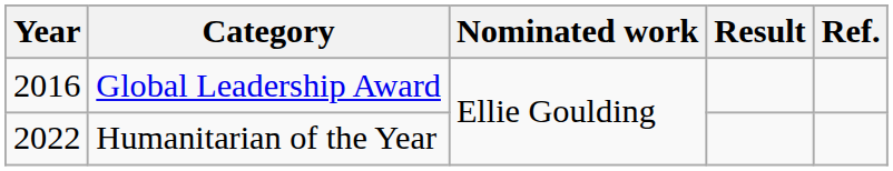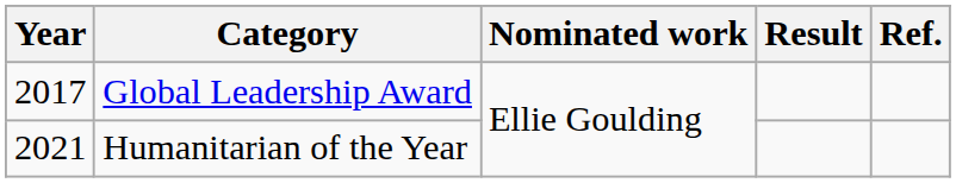 <table class="wikitable">
 <tr>
 <th>Year</th>
 <th>Category</th>
 <th>Nominated work</th>
 <th>Result</th>
 <th>Ref.</th>
 </tr>
 <tr>
-<td>2016</td>
+<td>2017</td>
 <td><a href='#'>Global Leadership Award</a></td>
 <td rowspan="2">Ellie Goulding</td>
 <td></td>
 <td></td>
 </tr>
 <tr>
-<td>2022</td>
+<td>2021</td>
 <td>Humanitarian of the Year</td>
 <td></td>
 <td></td>
 </tr>
 </table>
